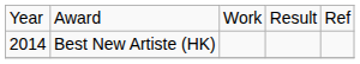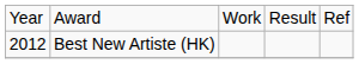 <table class="wikitable">
 <tr>
 <td>Year</td>
 <td>Award</td>
 <td>Work</td>
 <td>Result</td>
 <td>Ref</td>
 </tr>
 <tr>
-<td>2014</td>
+<td>2012</td>
 <td>Best New Artiste (HK)</td>
 <td></td>
 <td></td>
 <td></td>
 </tr>
 <tr>
 </tr>
 </table>
